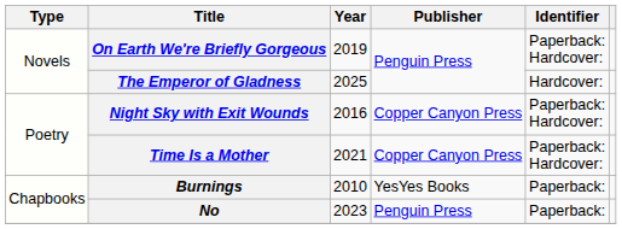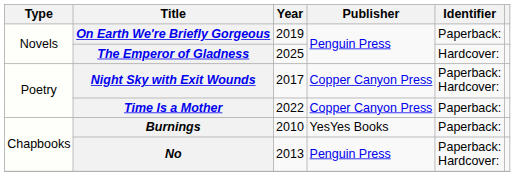 <table class= "wikitable plainrowheaders sortable">
 <tr>
 <th scope="col">Type</th>
 <th scope="col">Title</th>
 <th scope="col">Year</th>
 <th scope="col">Publisher</th>
 <th scope="col">Identifier</th>
 <th scope="col" class="unsortable"></th>
 </tr>
 <tr>
 <th rowspan="2" style="font-weight:normal; background:#FEFEFA;">Novels</th>
 <th scope="row"><em><a href='#'>On Earth We're Briefly Gorgeous</a></em></th>
 <td style="text-align:center;">2019</td>
 <td rowspan="2"><a href='#'>Penguin Press</a></td>
-<td>Paperback: <br>Hardcover: </td>
+<td>Paperback: </td>
 <td style="text-align:center;"></td>
 </tr>
 <tr>
 <th scope="row"><em><a href='#'>The Emperor of Gladness</a></em></th>
 <td style="text-align:center;">2025</td>
 <td>Hardcover: </td>
 <td style="text-align:center;"></td>
 </tr>
 <tr>
 <th rowspan="2" style="font-weight:normal; background:#FEFEFA;">Poetry</th>
 <th scope="row"><em><a href='#'>Night Sky with Exit Wounds</a></em></th>
-<td style="text-align:center;">2016</td>
+<td style="text-align:center;">2017</td>
 <td><a href='#'>Copper Canyon Press</a></td>
 <td>Paperback: <br>Hardcover: </td>
 <td style="text-align:center;"></td>
 </tr>
 <tr>
 <th scope="row"><em><a href='#'>Time Is a Mother</a></em></th>
-<td style="text-align:center;">2021</td>
+<td style="text-align:center;">2022</td>
 <td><a href='#'>Copper Canyon Press</a></td>
-<td>Paperback: <br>Hardcover: </td>
+<td>Paperback: </td>
 <td style="text-align:center;"></td>
 </tr>
 <tr>
 <th rowspan="2" style="font-weight:normal; background:#FEFEFA;">Chapbooks</th>
 <th scope="row"><em>Burnings</em></th>
 <td style="text-align:center;">2010</td>
 <td>YesYes Books</td>
 <td>Paperback: </td>
 <td style="text-align:center;"></td>
 </tr>
 <tr>
 <th scope="row"><em>No</em></th>
-<td style="text-align:center;">2023</td>
+<td style="text-align:center;">2013</td>
 <td><a href='#'>Penguin Press</a></td>
-<td>Paperback: </td>
+<td>Paperback: <br>Hardcover: </td>
 <td style="text-align:center;"></td>
 </tr>
 <tr>
 </tr>
 </table>
